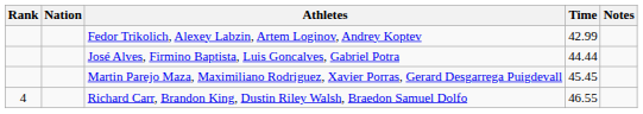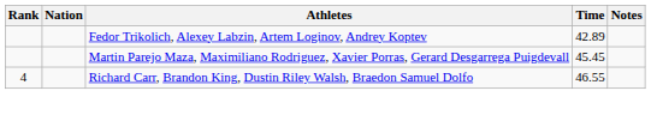 <table class="wikitable sortable" style="text-align:center">
 <tr>
 <th>Rank</th>
 <th>Nation</th>
 <th>Athletes</th>
 <th>Time</th>
 <th>Notes</th>
 </tr>
 <tr>
 <td></td>
 <td align=left></td>
 <td align=left><a href='#'>Fedor Trikolich</a>, <a href='#'>Alexey Labzin</a>, <a href='#'>Artem Loginov</a>, <a href='#'>Andrey Koptev</a></td>
-<td>42.99</td>
-<td></td>
-</tr>
-<tr>
-<td></td>
-<td align=left></td>
-<td align=left><a href='#'>José Alves</a>, <a href='#'>Firmino Baptista</a>, <a href='#'>Luis Goncalves</a>, <a href='#'>Gabriel Potra</a></td>
-<td>44.44</td>
+<td>42.89</td>
 <td></td>
 </tr>
 <tr>
 <td></td>
 <td align=left></td>
 <td align=left><a href='#'>Martin Parejo Maza</a>, <a href='#'>Maximiliano Rodriguez</a>, <a href='#'>Xavier Porras</a>, <a href='#'>Gerard Desgarrega Puigdevall</a></td>
 <td>45.45</td>
 <td></td>
 </tr>
 <tr>
 <td>4</td>
 <td align=left></td>
 <td align=left><a href='#'>Richard Carr</a>, <a href='#'>Brandon King</a>, <a href='#'>Dustin Riley Walsh</a>, <a href='#'>Braedon Samuel Dolfo</a></td>
 <td>46.55</td>
 <td></td>
 </tr>
 </table>
